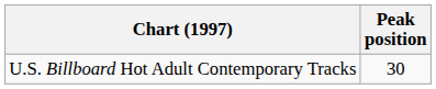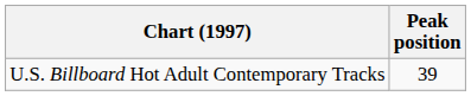 <table class="wikitable sortable">
 <tr>
 <th align="left">Chart (1997)</th>
 <th style="text-align:center;">Peak<br>position</th>
 </tr>
 <tr>
 <td align="left">U.S. <em>Billboard</em> Hot Adult Contemporary Tracks</td>
-<td style="text-align:center;">30</td>
+<td style="text-align:center;">39</td>
 </tr>
 </table>
